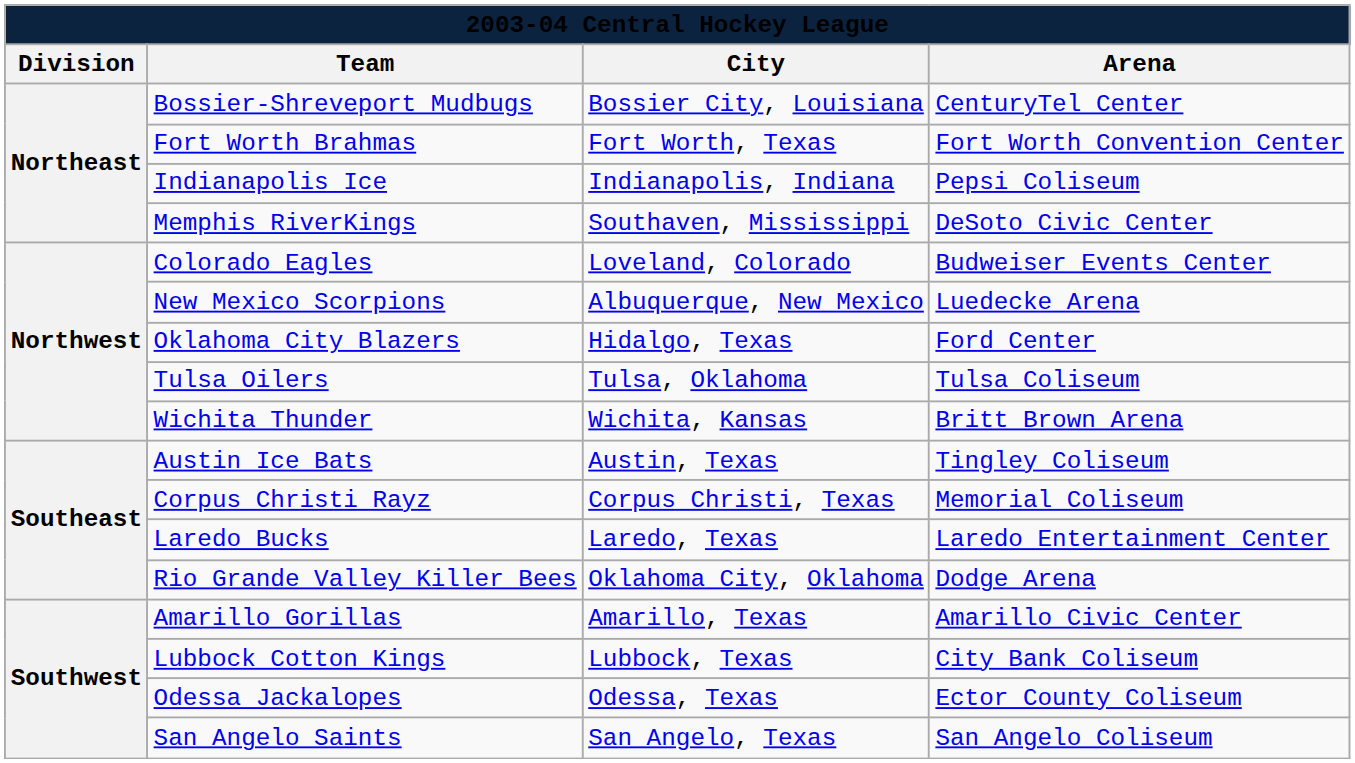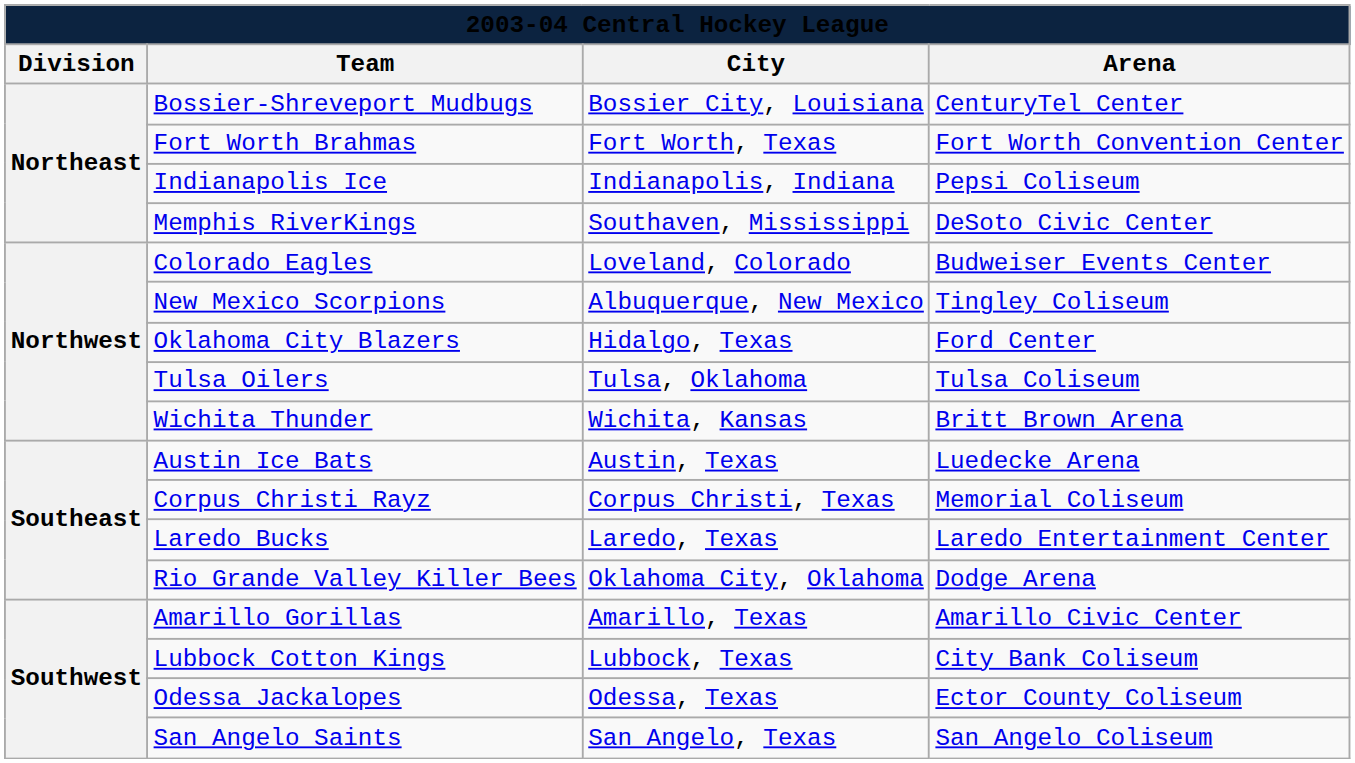 <table class="wikitable" style="width:auto">
 <tr>
 <td bgcolor="#0C2340" align="center" colspan="5"><strong><span>2003-04 Central Hockey League</span></strong></td>
 </tr>
 <tr>
 <th>Division</th>
 <th>Team</th>
 <th>City</th>
 <th>Arena</th>
 </tr>
 <tr>
 <th rowspan="4">Northeast</th>
 <td><a href='#'>Bossier-Shreveport Mudbugs</a></td>
 <td><a href='#'>Bossier City</a>, <a href='#'>Louisiana</a></td>
 <td><a href='#'>CenturyTel Center</a></td>
 </tr>
 <tr>
 <td><a href='#'>Fort Worth Brahmas</a></td>
 <td><a href='#'>Fort Worth</a>, <a href='#'>Texas</a></td>
 <td><a href='#'>Fort Worth Convention Center</a></td>
 </tr>
 <tr>
 <td><a href='#'>Indianapolis Ice</a></td>
 <td><a href='#'>Indianapolis</a>, <a href='#'>Indiana</a></td>
 <td><a href='#'>Pepsi Coliseum</a></td>
 </tr>
 <tr>
 <td><a href='#'>Memphis RiverKings</a></td>
 <td><a href='#'>Southaven</a>, <a href='#'>Mississippi</a></td>
 <td><a href='#'>DeSoto Civic Center</a></td>
 </tr>
 <tr>
 <th rowspan="5">Northwest</th>
 <td><a href='#'>Colorado Eagles</a></td>
 <td><a href='#'>Loveland</a>, <a href='#'>Colorado</a></td>
 <td><a href='#'>Budweiser Events Center</a></td>
 </tr>
 <tr>
 <td><a href='#'>New Mexico Scorpions</a></td>
 <td><a href='#'>Albuquerque</a>, <a href='#'>New Mexico</a></td>
-<td><a href='#'>Luedecke Arena</a></td>
+<td><a href='#'>Tingley Coliseum</a></td>
 </tr>
 <tr>
 <td><a href='#'>Oklahoma City Blazers</a></td>
 <td><a href='#'>Hidalgo</a>, <a href='#'>Texas</a></td>
 <td><a href='#'>Ford Center</a></td>
 </tr>
 <tr>
 <td><a href='#'>Tulsa Oilers</a></td>
 <td><a href='#'>Tulsa</a>, <a href='#'>Oklahoma</a></td>
 <td><a href='#'>Tulsa Coliseum</a></td>
 </tr>
 <tr>
 <td><a href='#'>Wichita Thunder</a></td>
 <td><a href='#'>Wichita</a>, <a href='#'>Kansas</a></td>
 <td><a href='#'>Britt Brown Arena</a></td>
 </tr>
 <tr>
 <th rowspan="4">Southeast</th>
 <td><a href='#'>Austin Ice Bats</a></td>
 <td><a href='#'>Austin</a>, <a href='#'>Texas</a></td>
-<td><a href='#'>Tingley Coliseum</a></td>
+<td><a href='#'>Luedecke Arena</a></td>
 </tr>
 <tr>
 <td><a href='#'>Corpus Christi Rayz</a></td>
 <td><a href='#'>Corpus Christi</a>, <a href='#'>Texas</a></td>
 <td><a href='#'>Memorial Coliseum</a></td>
 </tr>
 <tr>
 <td><a href='#'>Laredo Bucks</a></td>
 <td><a href='#'>Laredo</a>, <a href='#'>Texas</a></td>
 <td><a href='#'>Laredo Entertainment Center</a></td>
 </tr>
 <tr>
 <td><a href='#'>Rio Grande Valley Killer Bees</a></td>
 <td><a href='#'>Oklahoma City</a>, <a href='#'>Oklahoma</a></td>
 <td><a href='#'>Dodge Arena</a></td>
 </tr>
 <tr>
 <th rowspan="4">Southwest</th>
 <td><a href='#'>Amarillo Gorillas</a></td>
 <td><a href='#'>Amarillo</a>, <a href='#'>Texas</a></td>
 <td><a href='#'>Amarillo Civic Center</a></td>
 </tr>
 <tr>
 <td><a href='#'>Lubbock Cotton Kings</a></td>
 <td><a href='#'>Lubbock</a>, <a href='#'>Texas</a></td>
 <td><a href='#'>City Bank Coliseum</a></td>
 </tr>
 <tr>
 <td><a href='#'>Odessa Jackalopes</a></td>
 <td><a href='#'>Odessa</a>, <a href='#'>Texas</a></td>
 <td><a href='#'>Ector County Coliseum</a></td>
 </tr>
 <tr>
 <td><a href='#'>San Angelo Saints</a></td>
 <td><a href='#'>San Angelo</a>, <a href='#'>Texas</a></td>
 <td><a href='#'>San Angelo Coliseum</a></td>
 </tr>
 </table>
